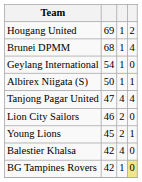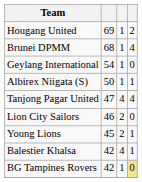 <table class="wikitable plainrowheaders sortable" style="font-size:80%">
 <tr>
 <th>Team</th>
 <th></th>
 <th></th>
 <th></th>
 </tr>
 <tr>
 <td>Hougang United</td>
 <td align="center" rowspan="1">69</td>
 <td align="center" rowspan="1">1</td>
 <td align="center" rowspan="1">2</td>
 </tr>
 <tr>
 <td>Brunei DPMM</td>
 <td align="center" rowspan="1">68</td>
 <td align="center" rowspan="1">1</td>
 <td align="center" rowspan="1">4</td>
 </tr>
 <tr>
 <td>Geylang International</td>
 <td align="center" rowspan="1">54</td>
 <td align="center" rowspan="1">1</td>
 <td align="center" rowspan="1">0</td>
 </tr>
 <tr>
 <td>Albirex Niigata (S)</td>
 <td align="center" rowspan="1">50</td>
 <td align="center" rowspan="1">1</td>
 <td align="center" rowspan="1">1</td>
 </tr>
 <tr>
 <td>Tanjong Pagar United</td>
 <td align="center" rowspan="1">47</td>
 <td align="center" rowspan="1">4</td>
 <td align="center" rowspan="1">4</td>
 </tr>
 <tr>
 <td>Lion City Sailors</td>
 <td align="center" rowspan="1">46</td>
 <td align="center" rowspan="1">2</td>
 <td align="center" rowspan="1">0</td>
 </tr>
 <tr>
 <td>Young Lions</td>
 <td align="center" rowspan="1">45</td>
 <td align="center" rowspan="1">2</td>
 <td align="center" rowspan="1">1</td>
 </tr>
 <tr>
 <td>Balestier Khalsa</td>
 <td align="center" rowspan="1">42</td>
 <td align="center" rowspan="1">4</td>
-<td align="center" rowspan="1">0</td>
+<td align="center" rowspan="1">1</td>
 </tr>
 <tr>
 <td>BG Tampines Rovers</td>
 <td align="center" rowspan="1">42</td>
 <td align="center" rowspan="1">1</td>
 <td align="center" rowspan="1" style="background: khaki;">0</td>
 </tr>
 <tr>
 </tr>
 </table>
